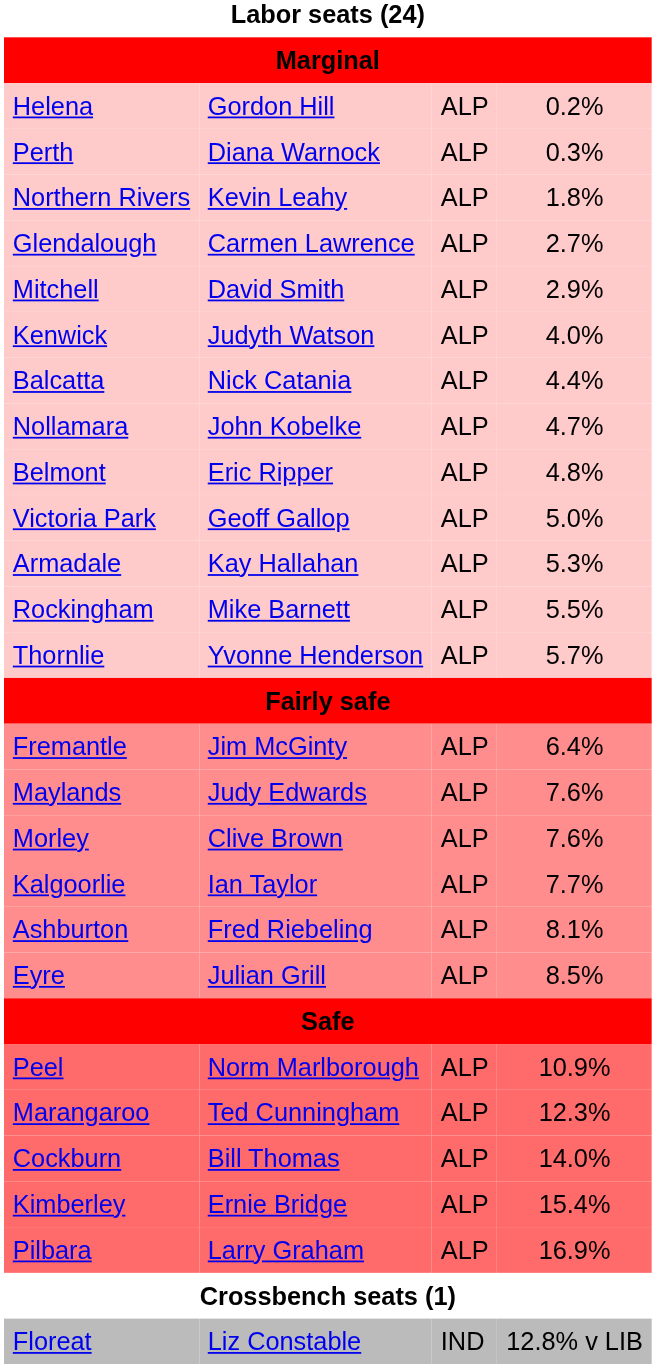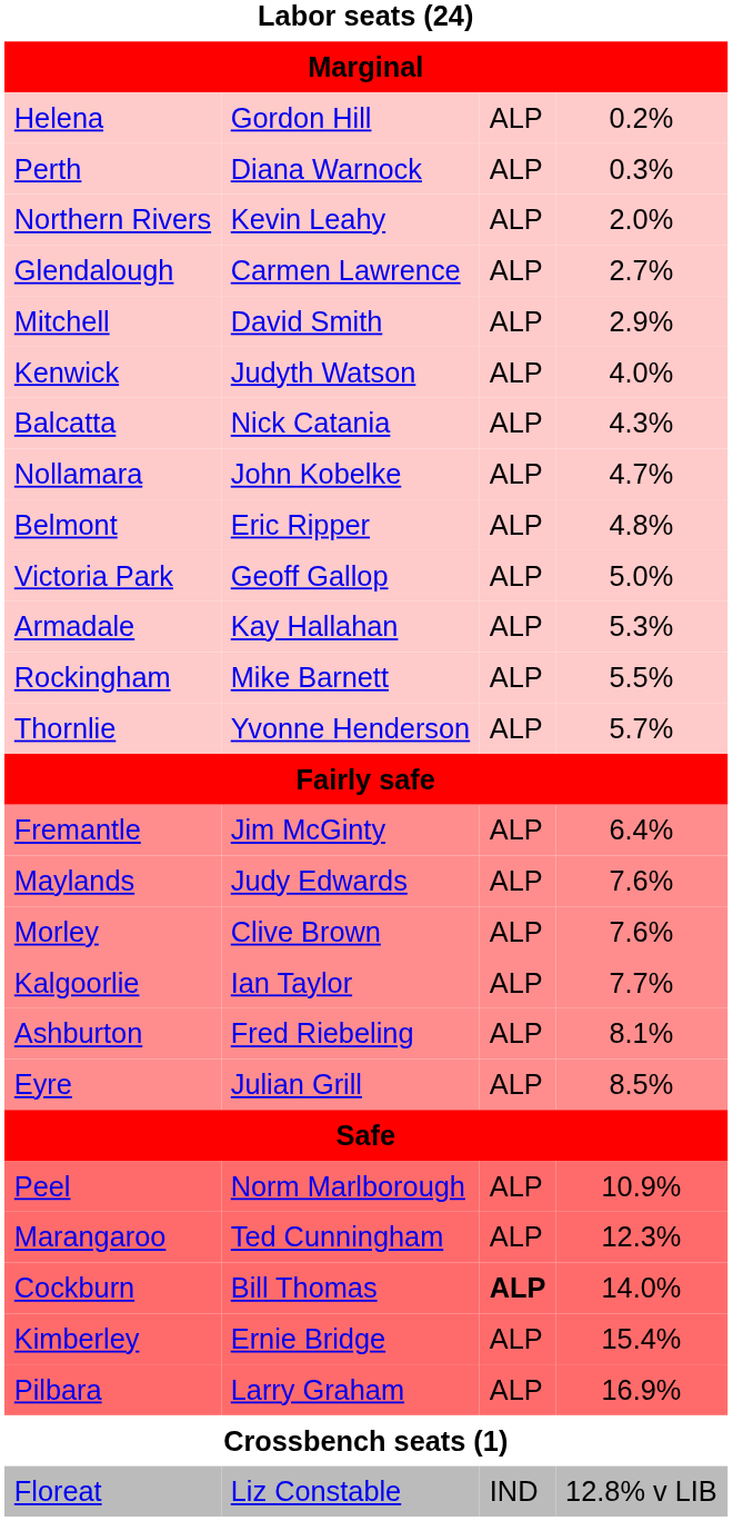 <table class="toccolours" cellpadding="5" cellspacing="0" style="float:left; margin-right:.5em; margin-top:.4em; font-size:90%;">
 <tr>
 <td COLSPAN=4 align="center"><strong>Labor seats (24)</strong></td>
 </tr>
 <tr>
 <td COLSPAN=4 align="center" bgcolor="red"><span><strong>Marginal</strong></span></td>
 </tr>
 <tr>
 <td align="left" bgcolor="FFCACA"><a href='#'>Helena</a></td>
 <td align="left" bgcolor="FFCACA"><a href='#'>Gordon Hill</a></td>
 <td align="left" bgcolor="FFCACA">ALP</td>
 <td align="center" bgcolor="FFCACA">0.2%</td>
 </tr>
 <tr>
 <td align="left" bgcolor="FFCACA"><a href='#'>Perth</a></td>
 <td align="left" bgcolor="FFCACA"><a href='#'>Diana Warnock</a></td>
 <td align="left" bgcolor="FFCACA">ALP</td>
 <td align="center" bgcolor="FFCACA">0.3%</td>
 </tr>
 <tr>
 <td align="left" bgcolor="FFCACA"><a href='#'>Northern Rivers</a></td>
 <td align="left" bgcolor="FFCACA"><a href='#'>Kevin Leahy</a></td>
 <td align="left" bgcolor="FFCACA">ALP</td>
-<td align="center" bgcolor="FFCACA">1.8%</td>
+<td align="center" bgcolor="FFCACA">2.0%</td>
 </tr>
 <tr>
 <td align="left" bgcolor="FFCACA"><a href='#'>Glendalough</a></td>
 <td align="left" bgcolor="FFCACA"><a href='#'>Carmen Lawrence</a></td>
 <td align="left" bgcolor="FFCACA">ALP</td>
 <td align="center" bgcolor="FFCACA">2.7%</td>
 </tr>
 <tr>
 <td align="left" bgcolor="FFCACA"><a href='#'>Mitchell</a></td>
 <td align="left" bgcolor="FFCACA"><a href='#'>David Smith</a></td>
 <td align="left" bgcolor="FFCACA">ALP</td>
 <td align="center" bgcolor="FFCACA">2.9%</td>
 </tr>
 <tr>
 <td align="left" bgcolor="FFCACA"><a href='#'>Kenwick</a></td>
 <td align="left" bgcolor="FFCACA"><a href='#'>Judyth Watson</a></td>
 <td align="left" bgcolor="FFCACA">ALP</td>
 <td align="center" bgcolor="FFCACA">4.0%</td>
 </tr>
 <tr>
 <td align="left" bgcolor="FFCACA"><a href='#'>Balcatta</a></td>
 <td align="left" bgcolor="FFCACA"><a href='#'>Nick Catania</a></td>
 <td align="left" bgcolor="FFCACA">ALP</td>
-<td align="center" bgcolor="FFCACA">4.4%</td>
+<td align="center" bgcolor="FFCACA">4.3%</td>
 </tr>
 <tr>
 <td align="left" bgcolor="FFCACA"><a href='#'>Nollamara</a></td>
 <td align="left" bgcolor="FFCACA"><a href='#'>John Kobelke</a></td>
 <td align="left" bgcolor="FFCACA">ALP</td>
 <td align="center" bgcolor="FFCACA">4.7%</td>
 </tr>
 <tr>
 <td align="left" bgcolor="FFCACA"><a href='#'>Belmont</a></td>
 <td align="left" bgcolor="FFCACA"><a href='#'>Eric Ripper</a></td>
 <td align="left" bgcolor="FFCACA">ALP</td>
 <td align="center" bgcolor="FFCACA">4.8%</td>
 </tr>
 <tr>
 <td align="left" bgcolor="FFCACA"><a href='#'>Victoria Park</a></td>
 <td align="left" bgcolor="FFCACA"><a href='#'>Geoff Gallop</a></td>
 <td align="left" bgcolor="FFCACA">ALP</td>
 <td align="center" bgcolor="FFCACA">5.0%</td>
 </tr>
 <tr>
 <td align="left" bgcolor="FFCACA"><a href='#'>Armadale</a></td>
 <td align="left" bgcolor="FFCACA"><a href='#'>Kay Hallahan</a></td>
 <td align="left" bgcolor="FFCACA">ALP</td>
 <td align="center" bgcolor="FFCACA">5.3%</td>
 </tr>
 <tr>
 <td align="left" bgcolor="FFCACA"><a href='#'>Rockingham</a></td>
 <td align="left" bgcolor="FFCACA"><a href='#'>Mike Barnett</a></td>
 <td align="left" bgcolor="FFCACA">ALP</td>
 <td align="center" bgcolor="FFCACA">5.5%</td>
 </tr>
 <tr>
 <td align="left" bgcolor="FFCACA"><a href='#'>Thornlie</a></td>
 <td align="left" bgcolor="FFCACA"><a href='#'>Yvonne Henderson</a></td>
 <td align="left" bgcolor="FFCACA">ALP</td>
 <td align="center" bgcolor="FFCACA">5.7%</td>
 </tr>
 <tr>
 <td COLSPAN=4 align="center" bgcolor="red"><span><strong>Fairly safe</strong></span></td>
 </tr>
 <tr>
 <td align="left" bgcolor="FF8D8D"><a href='#'>Fremantle</a></td>
 <td align="left" bgcolor="FF8D8D"><a href='#'>Jim McGinty</a></td>
 <td align="left" bgcolor="FF8D8D">ALP</td>
 <td align="center" bgcolor="FF8D8D">6.4%</td>
 </tr>
 <tr>
 <td align="left" bgcolor="FF8D8D"><a href='#'>Maylands</a></td>
 <td align="left" bgcolor="FF8D8D"><a href='#'>Judy Edwards</a></td>
 <td align="left" bgcolor="FF8D8D">ALP</td>
 <td align="center" bgcolor="FF8D8D">7.6%</td>
 </tr>
 <tr>
 <td align="left" bgcolor="FF8D8D"><a href='#'>Morley</a></td>
 <td align="left" bgcolor="FF8D8D"><a href='#'>Clive Brown</a></td>
 <td align="left" bgcolor="FF8D8D">ALP</td>
 <td align="center" bgcolor="FF8D8D">7.6%</td>
 </tr>
 <tr>
 <td align="left" bgcolor="FF8D8D"><a href='#'>Kalgoorlie</a></td>
 <td align="left" bgcolor="FF8D8D"><a href='#'>Ian Taylor</a></td>
 <td align="left" bgcolor="FF8D8D">ALP</td>
 <td align="center" bgcolor="FF8D8D">7.7%</td>
 </tr>
 <tr>
 <td align="left" bgcolor="FF8D8D"><a href='#'>Ashburton</a></td>
 <td align="left" bgcolor="FF8D8D"><a href='#'>Fred Riebeling</a></td>
 <td align="left" bgcolor="FF8D8D">ALP</td>
 <td align="center" bgcolor="FF8D8D">8.1%</td>
 </tr>
 <tr>
 <td align="left" bgcolor="FF8D8D"><a href='#'>Eyre</a></td>
 <td align="left" bgcolor="FF8D8D"><a href='#'>Julian Grill</a></td>
 <td align="left" bgcolor="FF8D8D">ALP</td>
 <td align="center" bgcolor="FF8D8D">8.5%</td>
 </tr>
 <tr>
 <td COLSPAN=4 align="center" bgcolor="red"><span><strong>Safe</strong></span></td>
 </tr>
 <tr>
 <td align="left" bgcolor="FF6B6B"><a href='#'>Peel</a></td>
 <td align="left" bgcolor="FF6B6B"><a href='#'>Norm Marlborough</a></td>
 <td align="left" bgcolor="FF6B6B">ALP</td>
 <td align="center" bgcolor="FF6B6B">10.9%</td>
 </tr>
 <tr>
 <td align="left" bgcolor="FF6B6B"><a href='#'>Marangaroo</a></td>
 <td align="left" bgcolor="FF6B6B"><a href='#'>Ted Cunningham</a></td>
 <td align="left" bgcolor="FF6B6B">ALP</td>
 <td align="center" bgcolor="FF6B6B">12.3%</td>
 </tr>
 <tr>
 <td align="left" bgcolor="FF6B6B"><a href='#'>Cockburn</a></td>
 <td align="left" bgcolor="FF6B6B"><a href='#'>Bill Thomas</a></td>
-<td align="left" bgcolor="FF6B6B">ALP</td>
+<td align="left" bgcolor="FF6B6B"><strong>ALP</strong></td>
 <td align="center" bgcolor="FF6B6B">14.0%</td>
 </tr>
 <tr>
 <td align="left" bgcolor="FF6B6B"><a href='#'>Kimberley</a></td>
 <td align="left" bgcolor="FF6B6B"><a href='#'>Ernie Bridge</a></td>
 <td align="left" bgcolor="FF6B6B">ALP</td>
 <td align="center" bgcolor="FF6B6B">15.4%</td>
 </tr>
 <tr>
 <td align="left" bgcolor="FF6B6B"><a href='#'>Pilbara</a></td>
 <td align="left" bgcolor="FF6B6B"><a href='#'>Larry Graham</a></td>
 <td align="left" bgcolor="FF6B6B">ALP</td>
 <td align="center" bgcolor="FF6B6B">16.9%</td>
 </tr>
 <tr>
 <td COLSPAN=4 align="center"><strong>Crossbench seats (1)</strong></td>
 </tr>
 <tr>
 <td align="left" bgcolor="BBBBBB"><a href='#'>Floreat</a></td>
 <td align="left" bgcolor="BBBBBB"><a href='#'>Liz Constable</a></td>
 <td align="left" bgcolor="BBBBBB">IND</td>
 <td align="center" bgcolor="BBBBBB">12.8% v LIB</td>
 </tr>
 <tr>
 </tr>
 </table>
